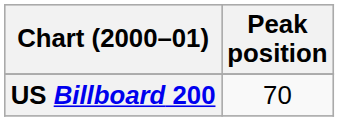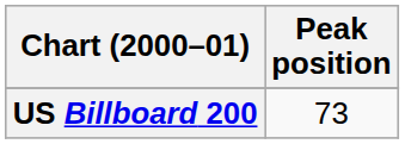 <table class="wikitable sortable plainrowheaders" style="text-align:center;">
 <tr>
 <th>Chart (2000–01)</th>
 <th>Peak<br>position</th>
 </tr>
 <tr>
 </tr>
 <tr>
 </tr>
 <tr>
 </tr>
 <tr>
 </tr>
 <tr>
 <th scope="row">US <a href='#'><em>Billboard</em> 200</a></th>
-<td>70</td>
+<td>73</td>
 </tr>
 </table>
